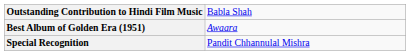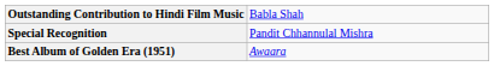 <table class="wikitable">
 <tr>
 <th style="text-align: left; width:50%;">Outstanding Contribution to Hindi Film Music</th>
 <td><a href='#'>Babla Shah</a></td>
 </tr>
 <tr>
+<th style="text-align: left;">Special Recognition</th>
+<td><a href='#'>Pandit Chhannulal Mishra</a></td>
+</tr>
+<tr>
 <th style="text-align: left;">Best Album of Golden Era (1951)</th>
 <td><em><a href='#'>Awaara</a></em></td>
 </tr>
-<tr>
-<th style="text-align: left;">Special Recognition</th>
-<td><a href='#'>Pandit Chhannulal Mishra</a></td>
-</tr>
 </table>
